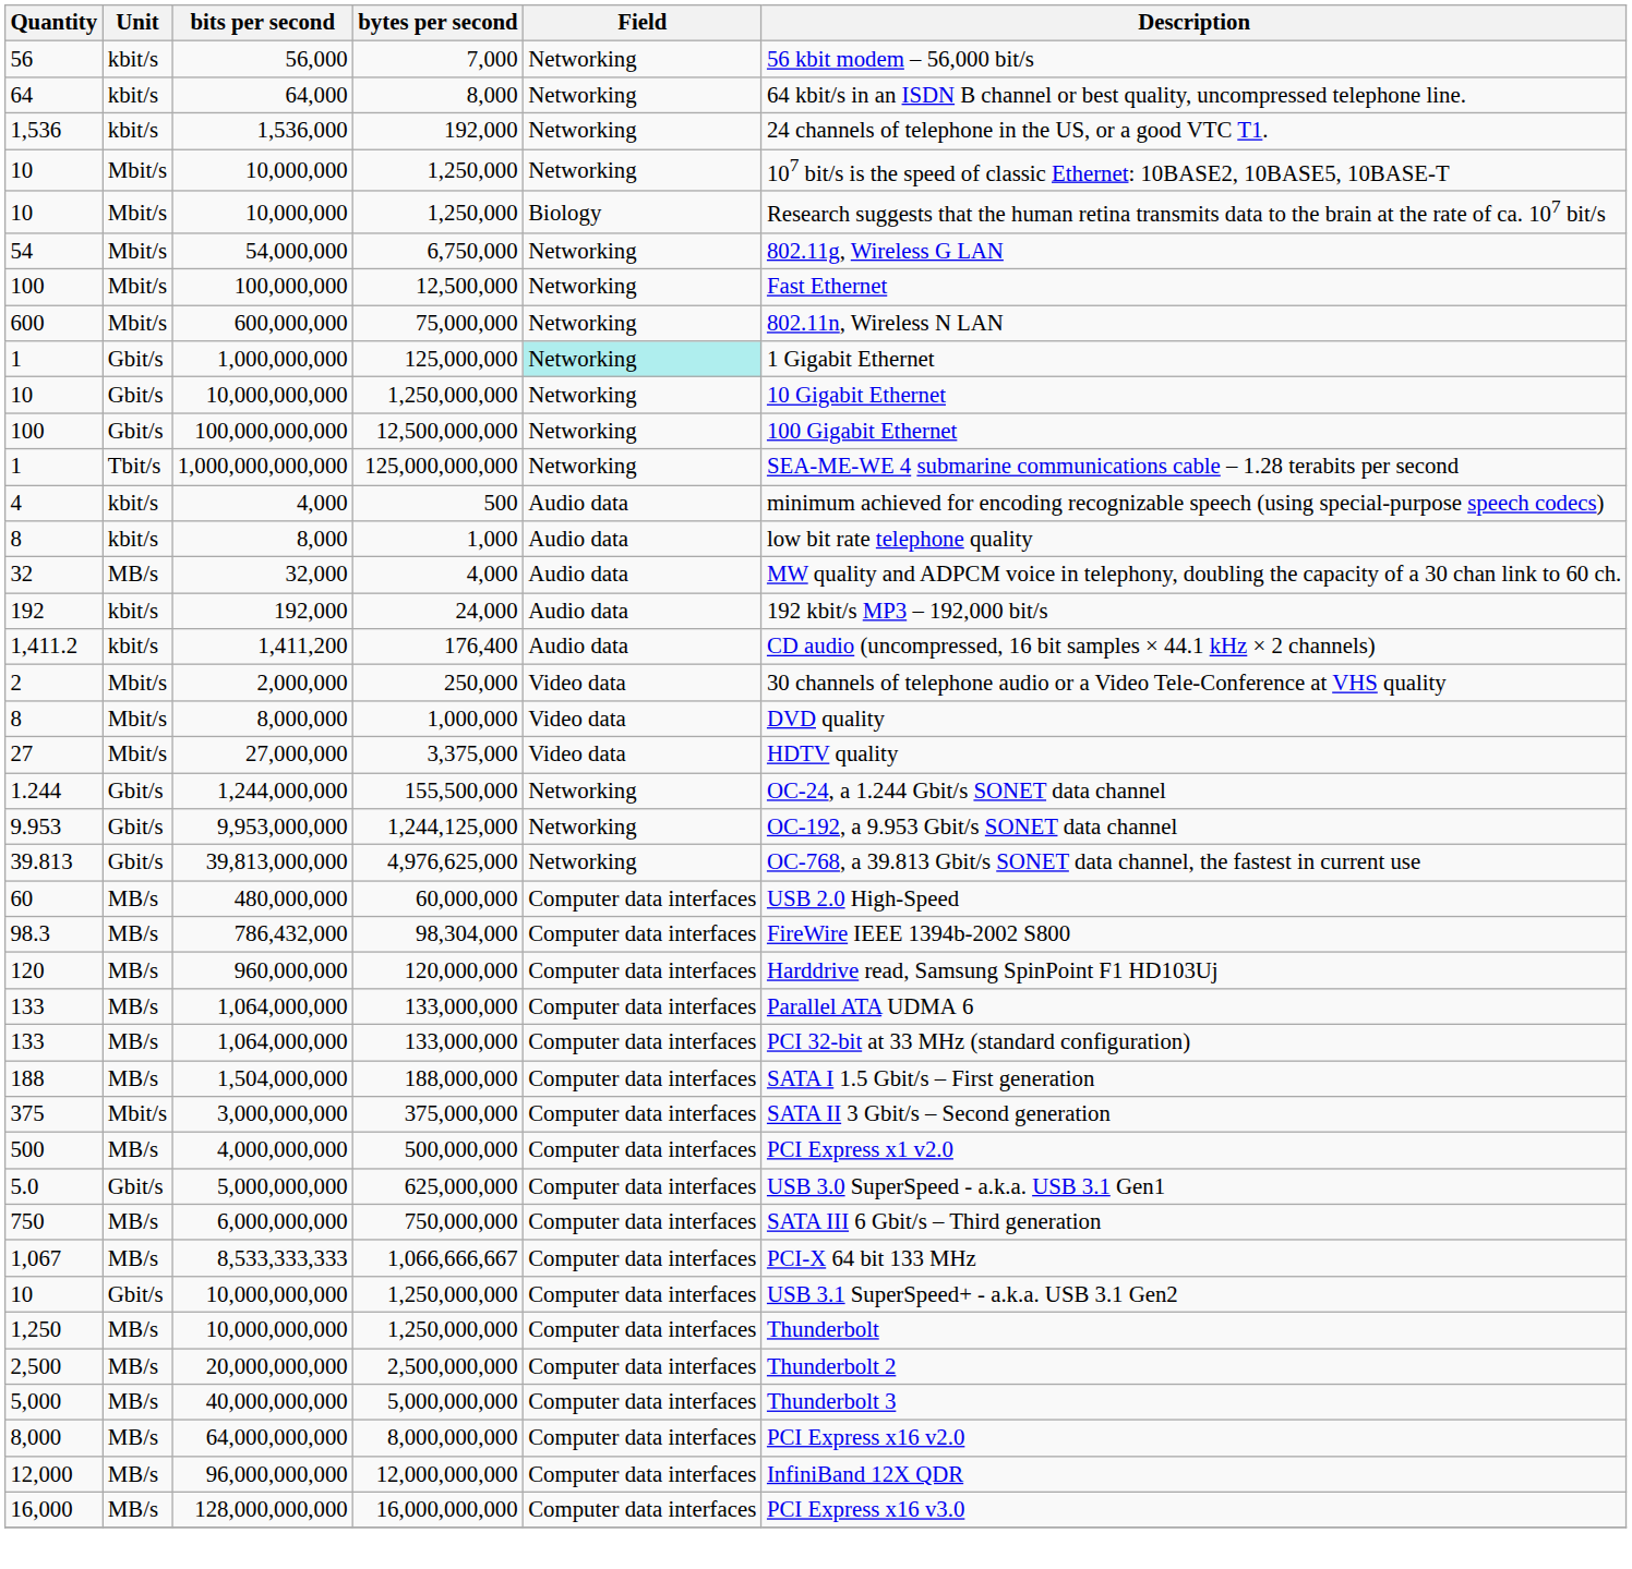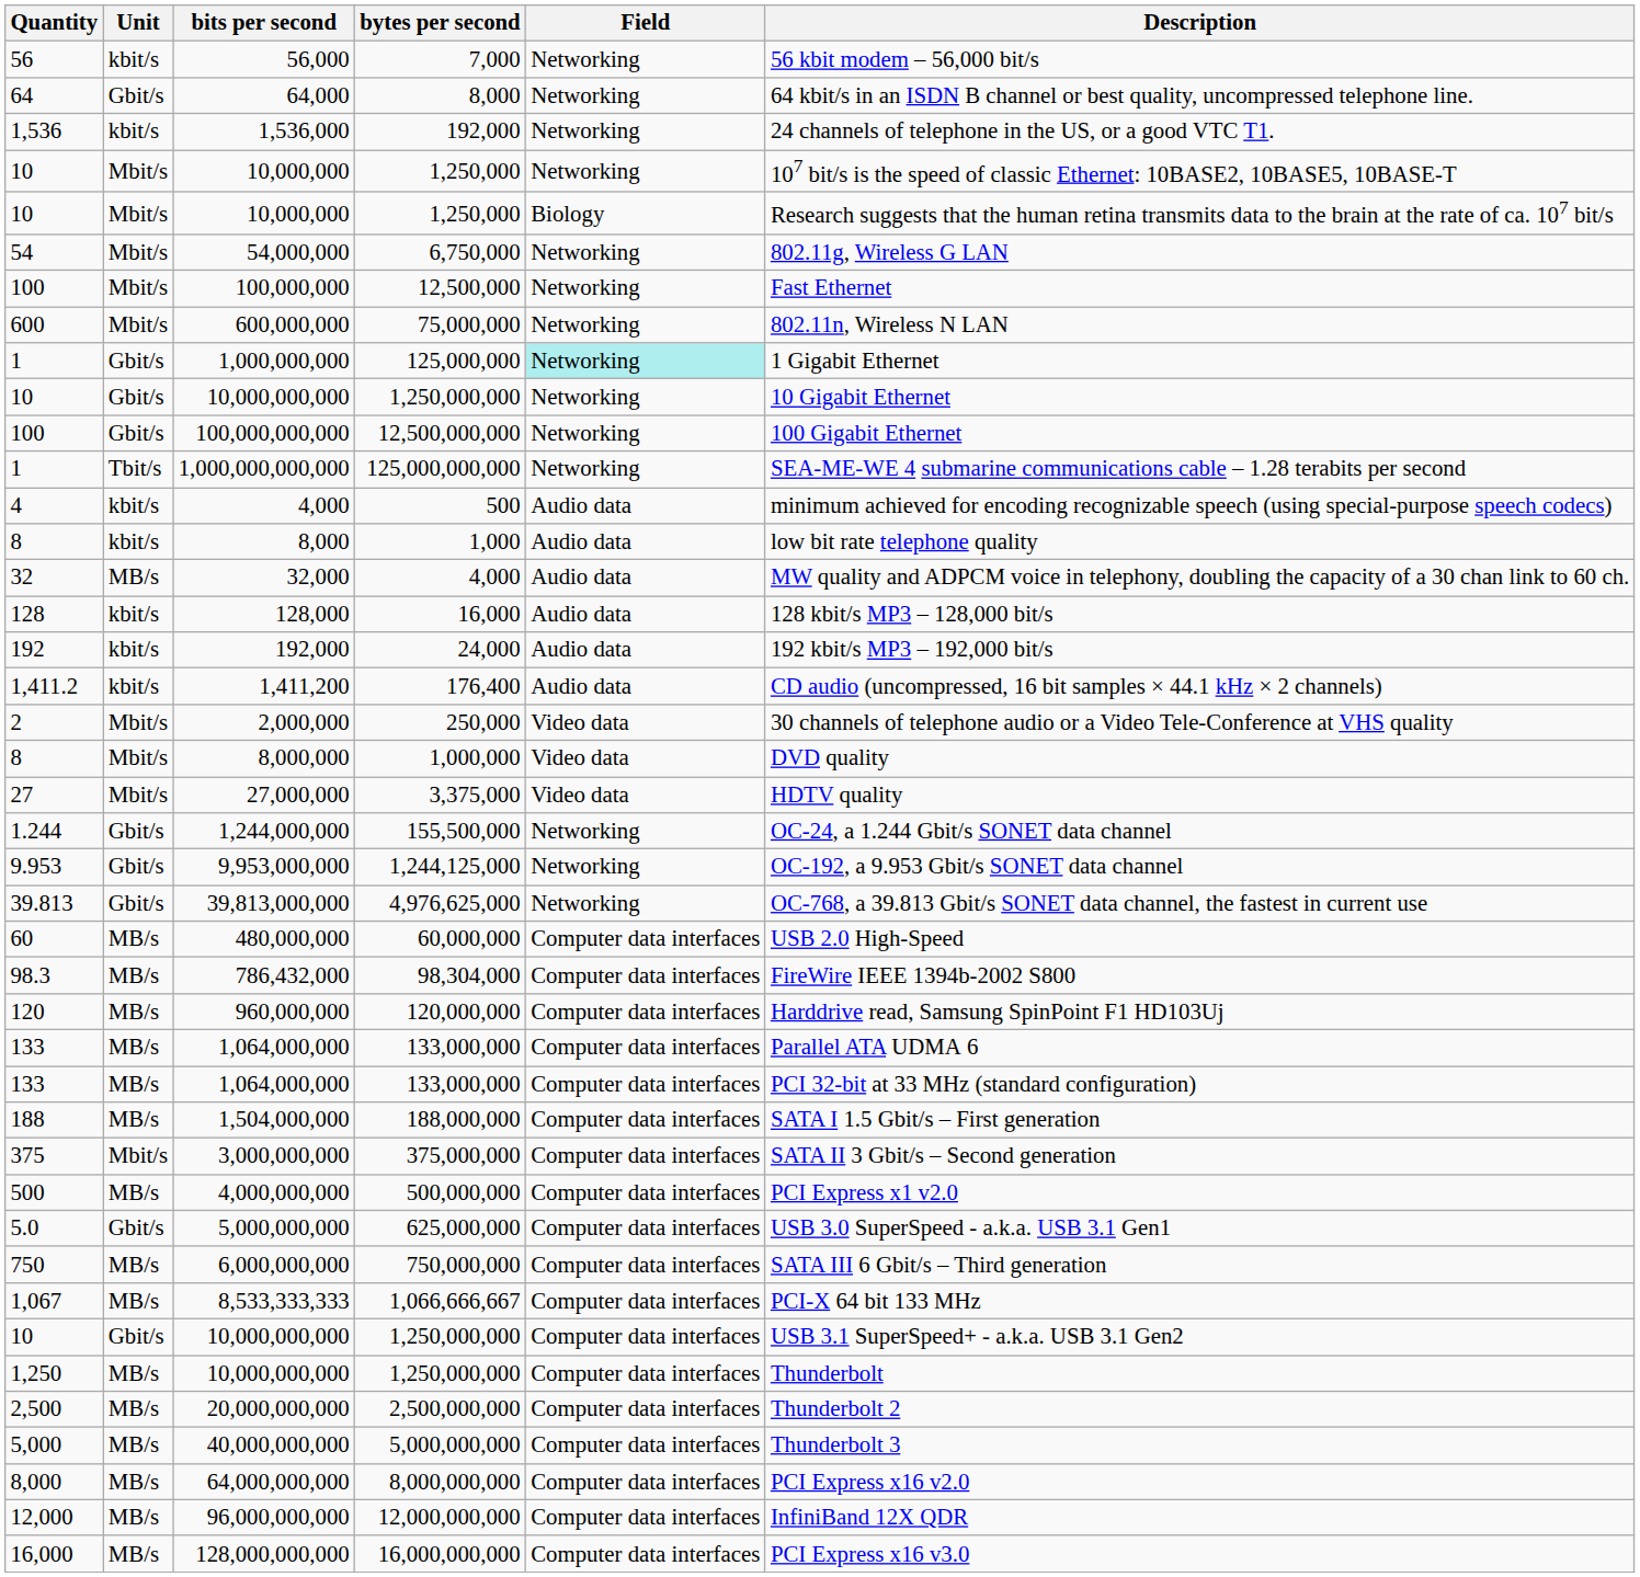 <table class="wikitable sortable">
 <tr>
 <th>Quantity</th>
 <th>Unit</th>
 <th>bits per second</th>
 <th>bytes per second</th>
 <th>Field</th>
 <th>Description</th>
 </tr>
 <tr --->
 <td>56</td>
 <td>kbit/s</td>
 <td align="right">56,000</td>
 <td align="right">7,000</td>
 <td>Networking</td>
 <td><a href='#'>56 kbit modem</a> – 56,000 bit/s</td>
 </tr>
 <tr --->
 <td>64</td>
-<td>kbit/s</td>
+<td>Gbit/s</td>
 <td align="right">64,000</td>
 <td align="right">8,000</td>
 <td>Networking</td>
 <td>64 kbit/s in an <a href='#'>ISDN</a> B channel or best quality, uncompressed telephone line.</td>
 </tr>
 <tr --->
 <td data-sort-value="1536">1,536</td>
 <td>kbit/s</td>
 <td align="right">1,536,000</td>
 <td align="right">192,000</td>
 <td>Networking</td>
 <td>24 channels of telephone in the US, or a good VTC <a href='#'>T1</a>.</td>
 </tr>
 <tr --->
 <td data-sort-value="10000">10</td>
 <td>Mbit/s</td>
 <td align="right">10,000,000</td>
 <td align="right">1,250,000</td>
 <td>Networking</td>
 <td>10<sup>7</sup> bit/s is the speed of classic <a href='#'>Ethernet</a>: 10BASE2, 10BASE5, 10BASE-T</td>
 </tr>
 <tr --->
 <td data-sort-value="10000">10</td>
 <td>Mbit/s</td>
 <td align="right">10,000,000</td>
 <td align="right">1,250,000</td>
 <td>Biology</td>
 <td>Research suggests that the human retina transmits data to the brain at the rate of ca. 10<sup>7</sup> bit/s</td>
 </tr>
 <tr --->
 <td data-sort-value="54000">54</td>
 <td>Mbit/s</td>
 <td align="right">54,000,000</td>
 <td align="right">6,750,000</td>
 <td>Networking</td>
 <td><a href='#'>802.11g</a>, <a href='#'>Wireless G LAN</a></td>
 </tr>
 <tr --->
 <td data-sort-value="100000">100</td>
 <td>Mbit/s</td>
 <td align="right">100,000,000</td>
 <td align="right">12,500,000</td>
 <td>Networking</td>
 <td><a href='#'>Fast Ethernet</a></td>
 </tr>
 <tr --->
 <td data-sort-value="600000">600</td>
 <td>Mbit/s</td>
 <td align="right">600,000,000</td>
 <td align="right">75,000,000</td>
 <td>Networking</td>
 <td><a href='#'>802.11n</a>, Wireless N LAN</td>
 </tr>
 <tr>
 <td data-sort-value="1000000">1</td>
 <td>Gbit/s</td>
 <td align="right">1,000,000,000</td>
 <td align="right">125,000,000</td>
 <td style="background: paleturquoise;">Networking</td>
 <td>1 Gigabit Ethernet</td>
 </tr>
 <tr --->
 <td data-sort-value="10000000">10</td>
 <td>Gbit/s</td>
 <td align="right">10,000,000,000</td>
 <td align="right">1,250,000,000</td>
 <td>Networking</td>
 <td><a href='#'>10 Gigabit Ethernet</a></td>
 </tr>
 <tr --->
 <td data-sort-value="100000000">100</td>
 <td>Gbit/s</td>
 <td align="right">100,000,000,000</td>
 <td align="right">12,500,000,000</td>
 <td>Networking</td>
 <td><a href='#'>100 Gigabit Ethernet</a></td>
 </tr>
 <tr --->
 <td data-sort-value="1000000000">1</td>
 <td>Tbit/s</td>
 <td align="right">1,000,000,000,000</td>
 <td align="right">125,000,000,000</td>
 <td>Networking</td>
 <td><a href='#'>SEA-ME-WE 4</a> <a href='#'>submarine communications cable</a> – 1.28 terabits per second</td>
 </tr>
 <tr --->
 <td>4</td>
 <td>kbit/s</td>
 <td align="right">4,000</td>
 <td align="right">500</td>
 <td>Audio data</td>
 <td>minimum achieved for encoding recognizable speech (using special-purpose <a href='#'>speech codecs</a>)</td>
 </tr>
 <tr --->
 <td>8</td>
 <td>kbit/s</td>
 <td align="right">8,000</td>
 <td align="right">1,000</td>
 <td>Audio data</td>
 <td>low bit rate <a href='#'>telephone</a> quality</td>
 </tr>
 <tr --->
 <td>32</td>
 <td>MB/s</td>
 <td align="right">32,000</td>
 <td align="right">4,000</td>
 <td>Audio data</td>
 <td><a href='#'>MW</a> quality and ADPCM voice in telephony, doubling the capacity of a 30 chan link to 60 ch.</td>
+</tr>
+<tr --->
+<td>128</td>
+<td>kbit/s</td>
+<td align="right">128,000</td>
+<td align="right">16,000</td>
+<td>Audio data</td>
+<td>128 kbit/s <a href='#'>MP3</a> – 128,000 bit/s</td>
 </tr>
 <tr --->
 <td>192</td>
 <td>kbit/s</td>
 <td align="right">192,000</td>
 <td align="right">24,000</td>
 <td>Audio data</td>
 <td>192 kbit/s <a href='#'>MP3</a> – 192,000 bit/s</td>
 </tr>
 <tr --->
 <td>1,411.2</td>
 <td>kbit/s</td>
 <td align="right">1,411,200</td>
 <td align="right">176,400</td>
 <td>Audio data</td>
 <td><a href='#'>CD audio</a> (uncompressed, 16 bit samples × 44.1 <a href='#'>kHz</a> × 2 channels)</td>
 </tr>
 <tr --->
 <td data-sort-value="2000">2</td>
 <td>Mbit/s</td>
 <td align="right">2,000,000</td>
 <td align="right">250,000</td>
 <td>Video data</td>
 <td>30 channels of telephone audio or a Video Tele-Conference at <a href='#'>VHS</a> quality</td>
 </tr>
 <tr --->
 <td data-sort-value="8000">8</td>
 <td>Mbit/s</td>
 <td align="right">8,000,000</td>
 <td align="right">1,000,000</td>
 <td>Video data</td>
 <td><a href='#'>DVD</a> quality</td>
 </tr>
 <tr --->
 <td data-sort-value="27000">27</td>
 <td>Mbit/s</td>
 <td align="right">27,000,000</td>
 <td align="right">3,375,000</td>
 <td>Video data</td>
 <td><a href='#'>HDTV</a> quality</td>
 </tr>
 <tr --->
 <td data-sort-value="1244000">1.244</td>
 <td>Gbit/s</td>
 <td align="right">1,244,000,000</td>
 <td align="right">155,500,000</td>
 <td>Networking</td>
 <td><a href='#'>OC-24</a>, a 1.244 Gbit/s <a href='#'>SONET</a> data channel</td>
 </tr>
 <tr --->
 <td data-sort-value="9953000">9.953</td>
 <td>Gbit/s</td>
 <td align="right">9,953,000,000</td>
 <td align="right">1,244,125,000</td>
 <td>Networking</td>
 <td><a href='#'>OC-192</a>, a 9.953 Gbit/s <a href='#'>SONET</a> data channel</td>
 </tr>
 <tr --->
 <td data-sort-value="39813000">39.813</td>
 <td>Gbit/s</td>
 <td align="right">39,813,000,000</td>
 <td align="right">4,976,625,000</td>
 <td>Networking</td>
 <td><a href='#'>OC-768</a>, a 39.813 Gbit/s <a href='#'>SONET</a> data channel, the fastest in current use</td>
 </tr>
 <tr --->
 <td data-sort-value="4800000">60</td>
 <td>MB/s</td>
 <td align="right">480,000,000</td>
 <td align="right">60,000,000</td>
 <td>Computer data interfaces</td>
 <td><a href='#'>USB 2.0</a> High-Speed</td>
 </tr>
 <tr --->
 <td data-sort-value="786432">98.3</td>
 <td>MB/s</td>
 <td align="right">786,432,000</td>
 <td align="right">98,304,000</td>
 <td>Computer data interfaces</td>
 <td><a href='#'>FireWire</a> IEEE 1394b-2002 S800</td>
 </tr>
 <tr --->
 <td data-sort-value="960000">120</td>
 <td>MB/s</td>
 <td align="right">960,000,000</td>
 <td align="right">120,000,000</td>
 <td>Computer data interfaces</td>
 <td><a href='#'>Harddrive</a> read, Samsung SpinPoint F1 HD103Uj</td>
 </tr>
 <tr --->
 <td data-sort-value="1064000">133</td>
 <td>MB/s</td>
 <td align="right">1,064,000,000</td>
 <td align="right">133,000,000</td>
 <td>Computer data interfaces</td>
 <td><a href='#'>Parallel ATA</a> UDMA 6</td>
 </tr>
 <tr --->
 <td data-sort-value="1064000">133</td>
 <td>MB/s</td>
 <td align="right">1,064,000,000</td>
 <td align="right">133,000,000</td>
 <td>Computer data interfaces</td>
 <td><a href='#'>PCI 32-bit</a> at 33 MHz (standard configuration)</td>
 </tr>
 <tr --->
 <td data-sort-value="1504000">188</td>
 <td>MB/s</td>
 <td align="right">1,504,000,000</td>
 <td align="right">188,000,000</td>
 <td>Computer data interfaces</td>
 <td><a href='#'>SATA I</a> 1.5 Gbit/s – First generation</td>
 </tr>
 <tr --->
 <td data-sort-value="3000000">375</td>
 <td>Mbit/s</td>
 <td align="right">3,000,000,000</td>
 <td align="right">375,000,000</td>
 <td>Computer data interfaces</td>
 <td><a href='#'>SATA II</a> 3 Gbit/s – Second generation</td>
 </tr>
 <tr --->
 <td data-sort-value="4000000">500</td>
 <td>MB/s</td>
 <td align="right">4,000,000,000</td>
 <td align="right">500,000,000</td>
 <td>Computer data interfaces</td>
 <td><a href='#'>PCI Express x1 v2.0</a></td>
 </tr>
 <tr --->
 <td data-sort-value="5000000">5.0</td>
 <td>Gbit/s</td>
 <td align="right">5,000,000,000</td>
 <td align="right">625,000,000</td>
 <td>Computer data interfaces</td>
 <td><a href='#'>USB 3.0</a> SuperSpeed - a.k.a. <a href='#'>USB 3.1</a> Gen1</td>
 </tr>
 <tr --->
 <td data-sort-value="6000000">750</td>
 <td>MB/s</td>
 <td align="right">6,000,000,000</td>
 <td align="right">750,000,000</td>
 <td>Computer data interfaces</td>
 <td><a href='#'>SATA III</a> 6 Gbit/s – Third generation</td>
 </tr>
 <tr --->
 <td data-sort-value="8533333">1,067</td>
 <td>MB/s</td>
 <td align="right">8,533,333,333</td>
 <td align="right">1,066,666,667</td>
 <td>Computer data interfaces</td>
 <td><a href='#'>PCI-X</a> 64 bit 133 MHz</td>
 </tr>
 <tr --->
 <td data-sort-value="10000000">10</td>
 <td>Gbit/s</td>
 <td align="right">10,000,000,000</td>
 <td align="right">1,250,000,000</td>
 <td>Computer data interfaces</td>
 <td><a href='#'>USB 3.1</a> SuperSpeed+ - a.k.a. USB 3.1 Gen2</td>
 </tr>
 <tr --->
 <td data-sort-value="10000000">1,250</td>
 <td>MB/s</td>
 <td align="right">10,000,000,000</td>
 <td align="right">1,250,000,000</td>
 <td>Computer data interfaces</td>
 <td><a href='#'>Thunderbolt</a></td>
 </tr>
 <tr --->
 <td data-sort-value="20000000">2,500</td>
 <td>MB/s</td>
 <td align="right">20,000,000,000</td>
 <td align="right">2,500,000,000</td>
 <td>Computer data interfaces</td>
 <td><a href='#'>Thunderbolt 2</a></td>
 </tr>
 <tr --->
 <td data-sort-value="40000000">5,000</td>
 <td>MB/s</td>
 <td align="right">40,000,000,000</td>
 <td align="right">5,000,000,000</td>
 <td>Computer data interfaces</td>
 <td><a href='#'>Thunderbolt 3</a></td>
 </tr>
 <tr --->
 <td data-sort-value="64000000">8,000</td>
 <td>MB/s</td>
 <td align="right">64,000,000,000</td>
 <td align="right">8,000,000,000</td>
 <td>Computer data interfaces</td>
 <td><a href='#'>PCI Express x16 v2.0</a></td>
 </tr>
 <tr --->
 <td data-sort-value="96000000">12,000</td>
 <td>MB/s</td>
 <td align="right">96,000,000,000</td>
 <td align="right">12,000,000,000</td>
 <td>Computer data interfaces</td>
 <td><a href='#'>InfiniBand 12X QDR</a></td>
 </tr>
 <tr --->
 <td data-sort-value="128000000">16,000</td>
 <td>MB/s</td>
 <td align="right">128,000,000,000</td>
 <td align="right">16,000,000,000</td>
 <td>Computer data interfaces</td>
 <td><a href='#'>PCI Express x16 v3.0</a></td>
 </tr>
 <tr --->
 </tr>
 </table>
